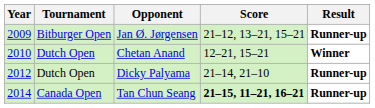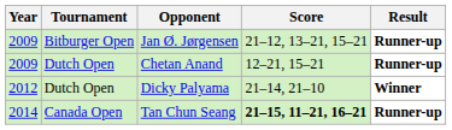 <table class="sortable wikitable" style="font-size: 90%;">
 <tr>
 <th>Year</th>
 <th>Tournament</th>
 <th>Opponent</th>
 <th>Score</th>
 <th>Result</th>
 </tr>
 <tr style="background:#D4F1C5">
 <td align="center"><a href='#'>2009</a></td>
 <td align="left"><a href='#'>Bitburger Open</a></td>
 <td align="left"> <a href='#'>Jan Ø. Jørgensen</a></td>
 <td align="left">21–12, 13–21, 15–21</td>
 <td style="text-align:left; background:white"> <strong>Runner-up</strong></td>
 </tr>
 <tr style="background:#D4F1C5">
-<td align="center"><a href='#'>2010</a></td>
+<td align="center"><a href='#'>2009</a></td>
 <td align="left"><a href='#'>Dutch Open</a></td>
 <td align="left"> <a href='#'>Chetan Anand</a></td>
 <td align="left">12–21, 15–21</td>
-<td style="text-align:left; background:white"> <strong>Winner</strong></td>
+<td style="text-align:left; background:white"> <strong>Runner-up</strong></td>
 </tr>
 <tr style="background:#D4F1C5">
 <td align="center"><a href='#'>2012</a></td>
 <td align="left">Dutch Open</td>
 <td align="left"> <a href='#'>Dicky Palyama</a></td>
 <td align="left">21–14, 21–10</td>
-<td style="text-align:left; background:white"> <strong>Runner-up</strong></td>
+<td style="text-align:left; background:white"> <strong>Winner</strong></td>
 </tr>
 <tr style="background:#D4F1C5">
 <td align="center"><a href='#'>2014</a></td>
 <td align="left"><a href='#'>Canada Open</a></td>
 <td align="left"> <a href='#'>Tan Chun Seang</a></td>
 <td align="left"><strong>21–15, 11–21, 16–21</strong></td>
 <td style="text-align:left; background:white"> <strong>Runner-up</strong></td>
 </tr>
 </table>
